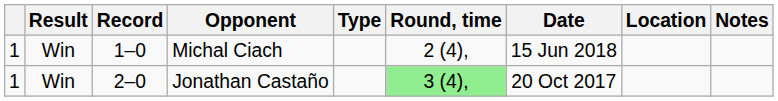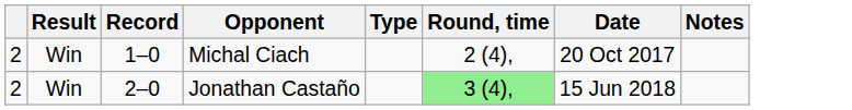 <table class="wikitable" style="text-align:center; font-size:95%">
 <tr>
 <th></th>
 <th>Result</th>
 <th>Record</th>
 <th>Opponent</th>
 <th>Type</th>
 <th>Round, time</th>
 <th>Date</th>
-<th>Location</th>
 <th>Notes</th>
 </tr>
 <tr>
-<td>1</td>
+<td>2</td>
 <td>Win</td>
 <td>1–0</td>
 <td style="text-align:left;"> Michal Ciach</td>
 <td></td>
 <td>2 (4), </td>
-<td>15 Jun 2018</td>
-<td style="text-align:left;"> </td>
+<td>20 Oct 2017</td>
 <td style="text-align:left;"></td>
 </tr>
 <tr>
-<td>1</td>
+<td>2</td>
 <td>Win</td>
 <td>2–0</td>
 <td style="text-align:left;"> Jonathan Castaño</td>
 <td></td>
 <td style="background: lightgreen;">3 (4), </td>
-<td>20 Oct 2017</td>
-<td style="text-align:left;"> </td>
+<td>15 Jun 2018</td>
 <td style="text-align:left;"></td>
 </tr>
 </table>
